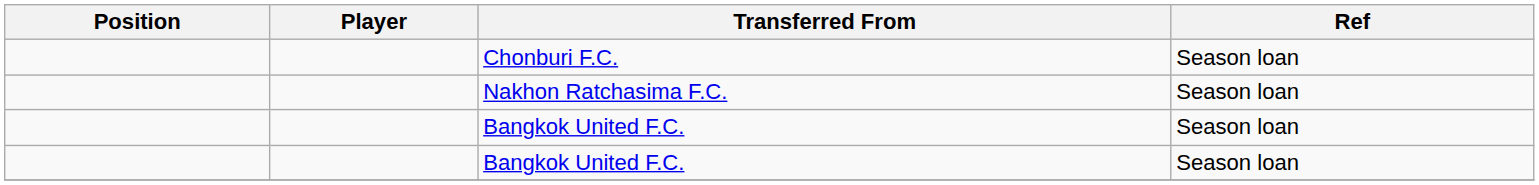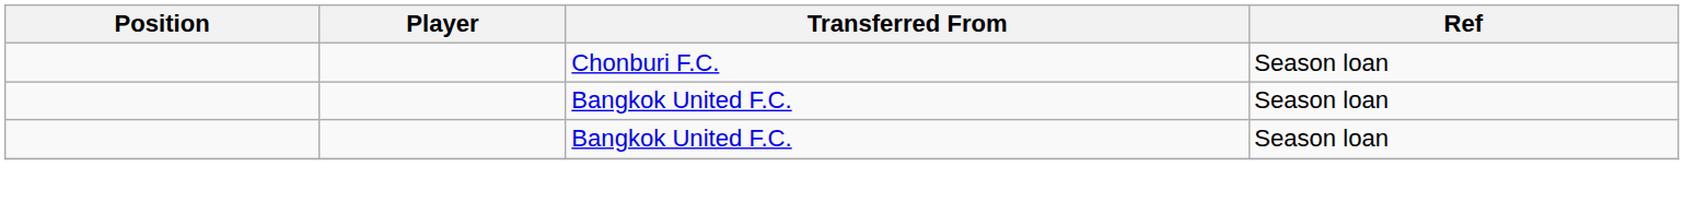 <table class="wikitable sortable" style="width:70%; text-align:center; font-size:100%; text-align:left;">
 <tr>
 <th>Position</th>
 <th>Player</th>
 <th>Transferred From</th>
 <th>Ref</th>
 </tr>
 <tr>
 <td></td>
 <td></td>
 <td> <a href='#'>Chonburi F.C.</a></td>
-<td>Season loan  </td>
-</tr>
-<tr>
-<td></td>
-<td></td>
-<td> <a href='#'>Nakhon Ratchasima F.C.</a></td>
 <td>Season loan  </td>
 </tr>
 <tr>
 <td></td>
 <td></td>
 <td> <a href='#'>Bangkok United F.C.</a></td>
 <td>Season loan</td>
 </tr>
 <tr>
 <td></td>
 <td></td>
 <td> <a href='#'>Bangkok United F.C.</a></td>
 <td>Season loan  </td>
 </tr>
 <tr>
 </tr>
 </table>
